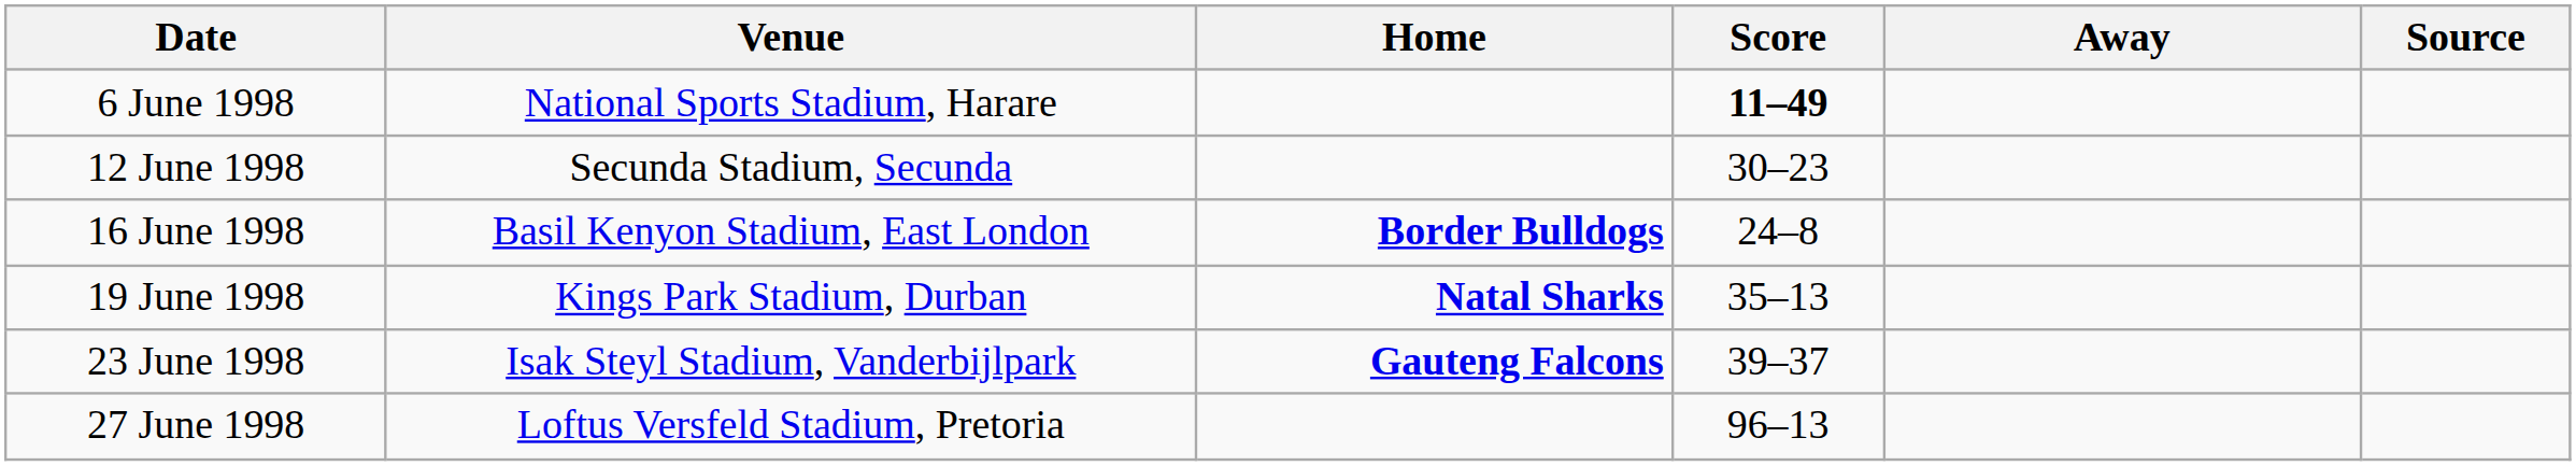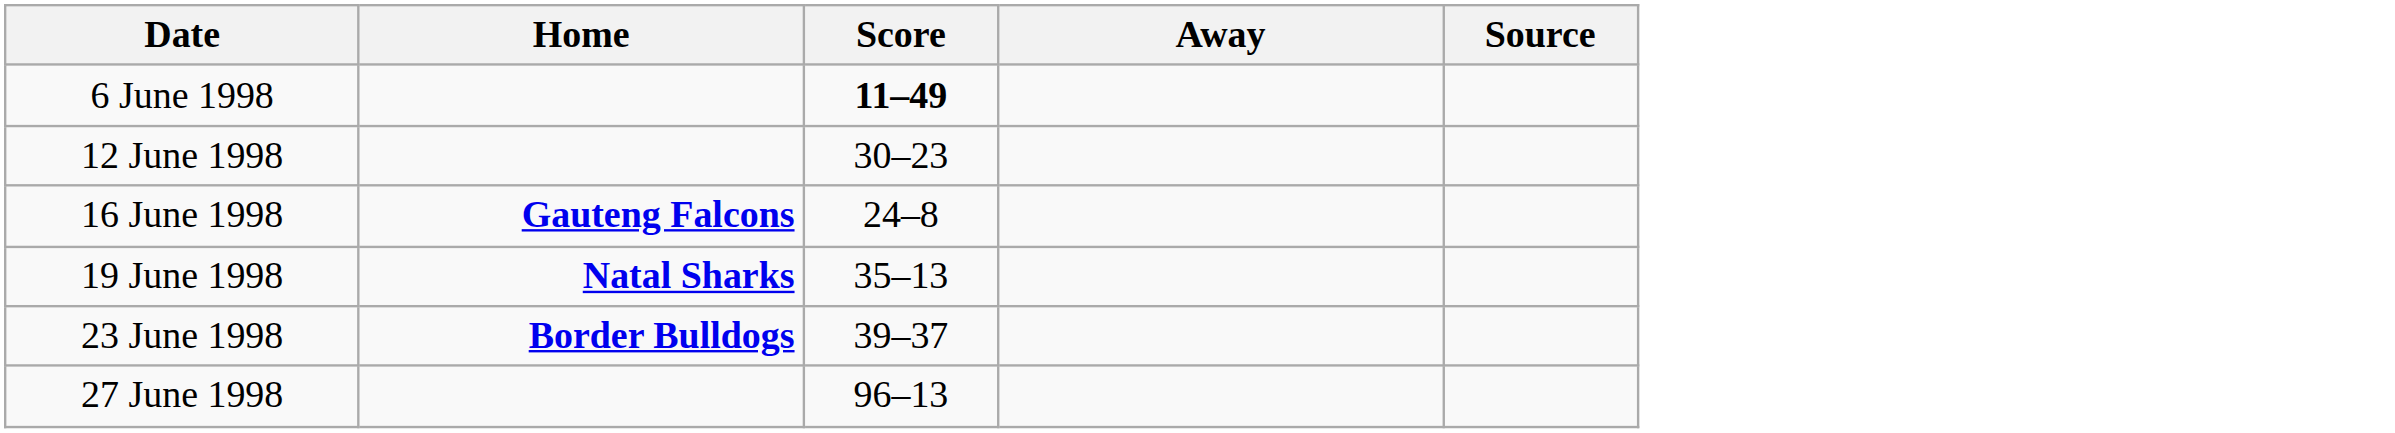 <table class="wikitable" style="text-align:center">
 <tr>
 <th style="width:142px">Date</th>
-<th scope="col" style="width:310px">Venue</th>
 <th style="width:180px">Home</th>
 <th style="width:75px">Score</th>
 <th style="width:180px">Away</th>
 <th style="width:75px">Source</th>
 </tr>
 <tr>
 <td>6 June 1998</td>
-<td><a href='#'>National Sports Stadium</a>, Harare</td>
 <td style="text-align:right"></td>
 <td><strong>11–49</strong></td>
 <td style="text-align:left"><strong></strong></td>
 <td></td>
 </tr>
 <tr>
 <td>12 June 1998</td>
-<td>Secunda Stadium, <a href='#'>Secunda</a></td>
 <td style="text-align:right"><strong></strong></td>
 <td>30–23</td>
 <td style="text-align:left"></td>
 <td></td>
 </tr>
 <tr>
 <td>16 June 1998</td>
-<td><a href='#'>Basil Kenyon Stadium</a>, <a href='#'>East London</a></td>
-<td style="text-align:right"><strong><a href='#'>Border Bulldogs</a></strong></td>
+<td style="text-align:right"><strong><a href='#'>Gauteng Falcons</a></strong></td>
 <td>24–8</td>
 <td style="text-align:left"></td>
 <td></td>
 </tr>
 <tr>
 <td>19 June 1998</td>
-<td><a href='#'>Kings Park Stadium</a>, <a href='#'>Durban</a></td>
 <td style="text-align:right"><strong><a href='#'>Natal Sharks</a></strong></td>
 <td>35–13</td>
 <td style="text-align:left"></td>
 <td></td>
 </tr>
 <tr>
 <td>23 June 1998</td>
-<td><a href='#'>Isak Steyl Stadium</a>, <a href='#'>Vanderbijlpark</a></td>
-<td style="text-align:right"><strong><a href='#'>Gauteng Falcons</a></strong></td>
+<td style="text-align:right"><strong><a href='#'>Border Bulldogs</a></strong></td>
 <td>39–37</td>
 <td style="text-align:left"></td>
 <td></td>
 </tr>
 <tr>
 <td>27 June 1998</td>
-<td><a href='#'>Loftus Versfeld Stadium</a>, Pretoria</td>
 <td style="text-align:right"><strong></strong></td>
 <td>96–13</td>
 <td style="text-align:left"></td>
 <td></td>
 </tr>
 </table>
